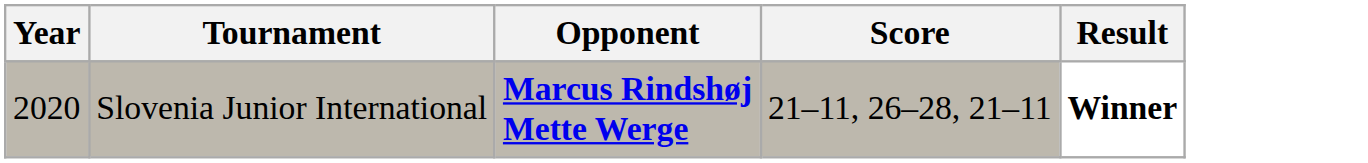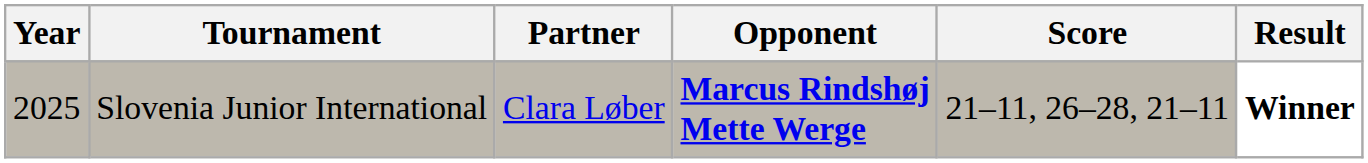 <table class="sortable wikitable" style="font-size: 90%;">
 <tr>
 <th>Year</th>
 <th>Tournament</th>
+<th>Partner</th>
 <th>Opponent</th>
 <th>Score</th>
 <th>Result</th>
 </tr>
 <tr style="background:#BDB8AD">
-<td align="center">2020</td>
+<td align="center">2025</td>
 <td align="left">Slovenia Junior International</td>
+<td align="left"> <a href='#'>Clara Løber</a></td>
 <td align="left"><strong> <a href='#'>Marcus Rindshøj</a><br> <a href='#'>Mette Werge</a></strong></td>
 <td align="left">21–11, 26–28, 21–11</td>
 <td style="text-align:left; background:white"> <strong>Winner</strong></td>
 </tr>
 </table>
